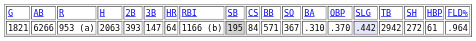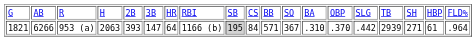 <table border="1" cellpadding="2">
 <tr>
 <td><a href='#'>G</a></td>
 <td><a href='#'>AB</a></td>
 <td><a href='#'>R</a></td>
 <td><a href='#'>H</a></td>
 <td><a href='#'>2B</a></td>
 <td><a href='#'>3B</a></td>
 <td><a href='#'>HR</a></td>
 <td><a href='#'>RBI</a></td>
 <td><a href='#'>SB</a></td>
 <td><a href='#'>CS</a></td>
 <td><a href='#'>BB</a></td>
 <td><a href='#'>SO</a></td>
 <td><a href='#'>BA</a></td>
 <td><a href='#'>OBP</a></td>
 <td><a href='#'>SLG</a></td>
 <td><a href='#'>TB</a></td>
 <td><a href='#'>SH</a></td>
 <td><a href='#'>HBP</a></td>
 <td><a href='#'>FLD%</a></td>
 </tr>
 <tr>
 <td>1821</td>
 <td>6266</td>
 <td>953 (a)</td>
 <td>2063</td>
 <td>393</td>
 <td>147</td>
 <td>64</td>
 <td>1166 (b)</td>
 <td style="background: lightgrey;">195</td>
 <td>84</td>
 <td>571</td>
 <td>367</td>
 <td>.310</td>
 <td>.370</td>
-<td style="background: lavender;">.442</td>
-<td>2942</td>
-<td>272</td>
+<td>.442</td>
+<td>2939</td>
+<td>271</td>
 <td>61</td>
 <td>.964</td>
 </tr>
 </table>
